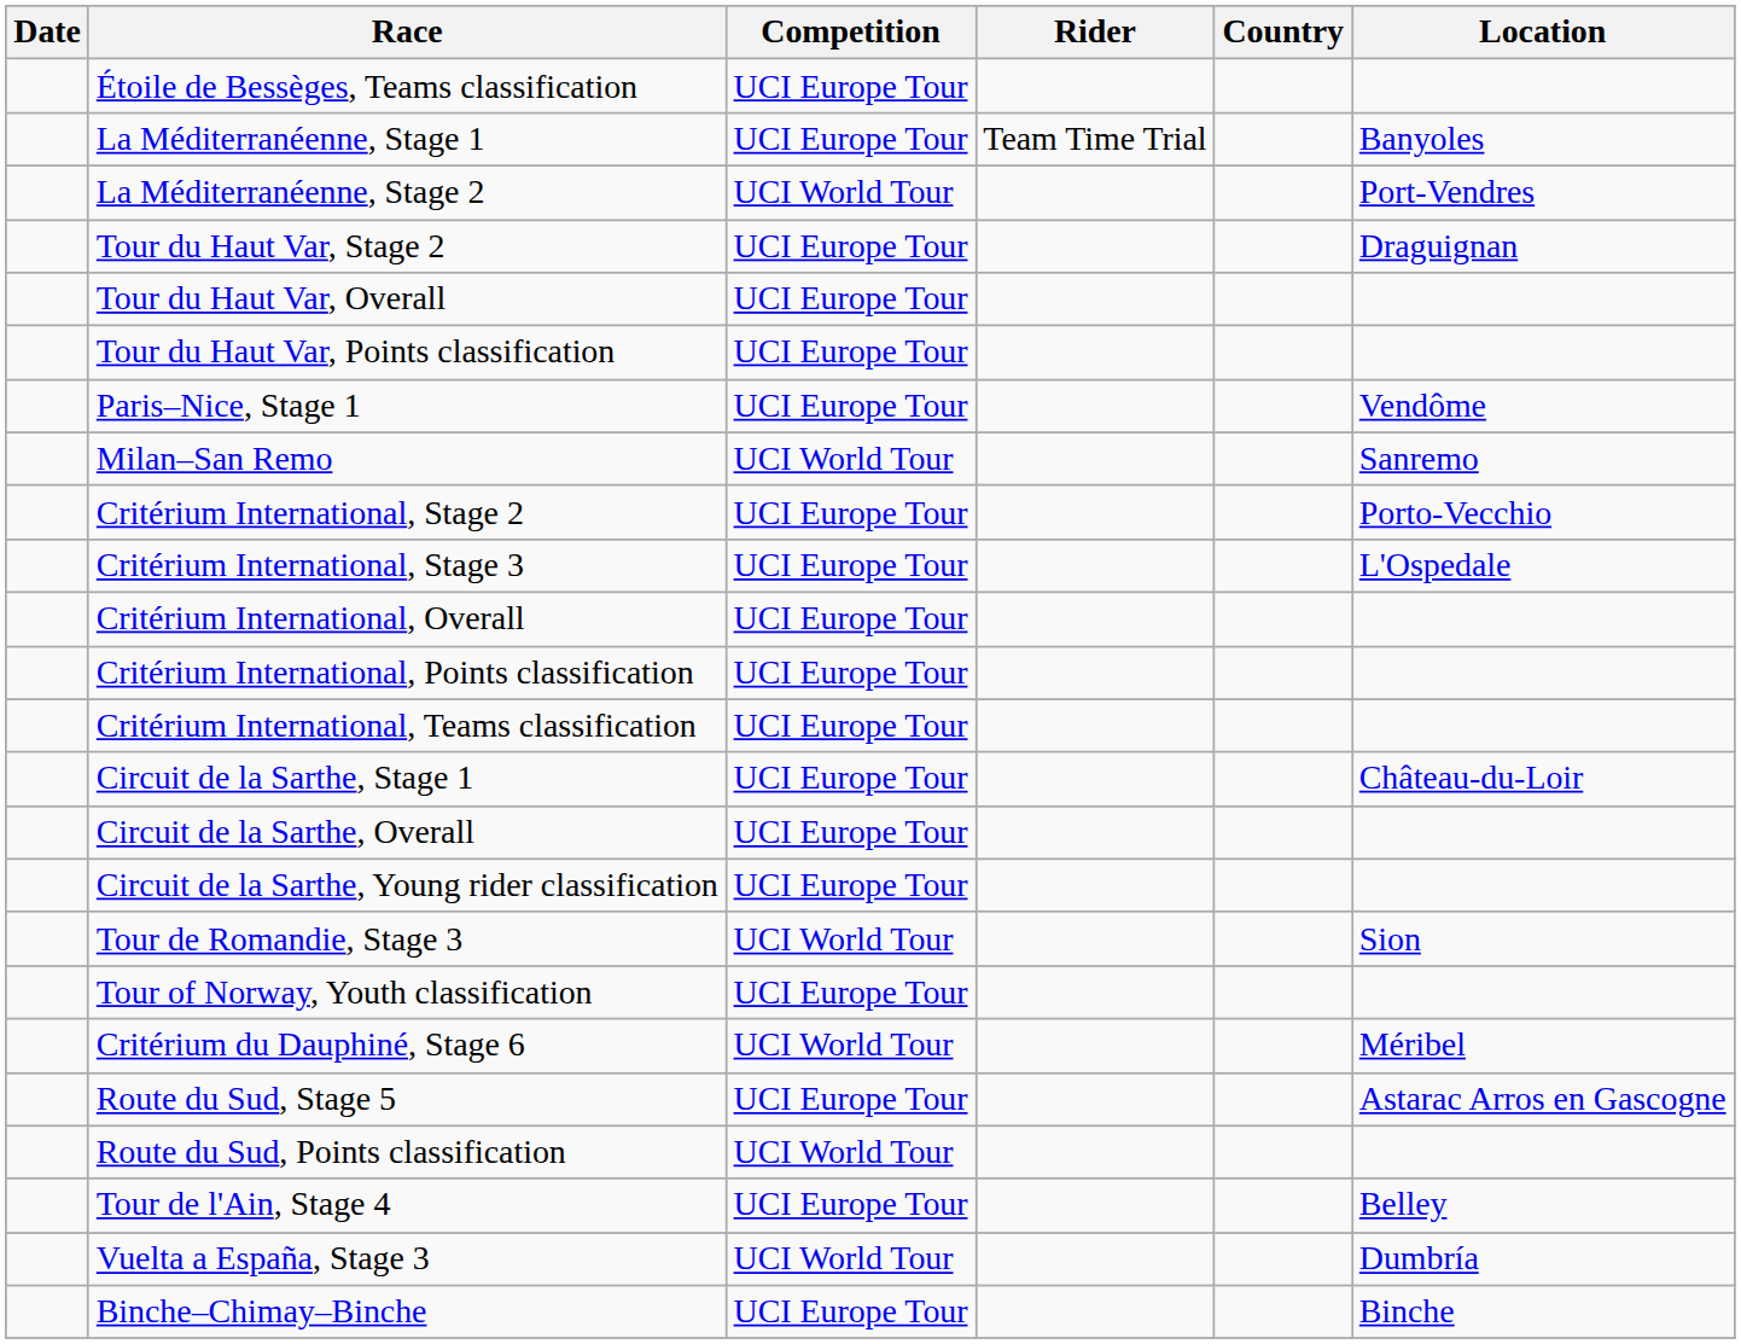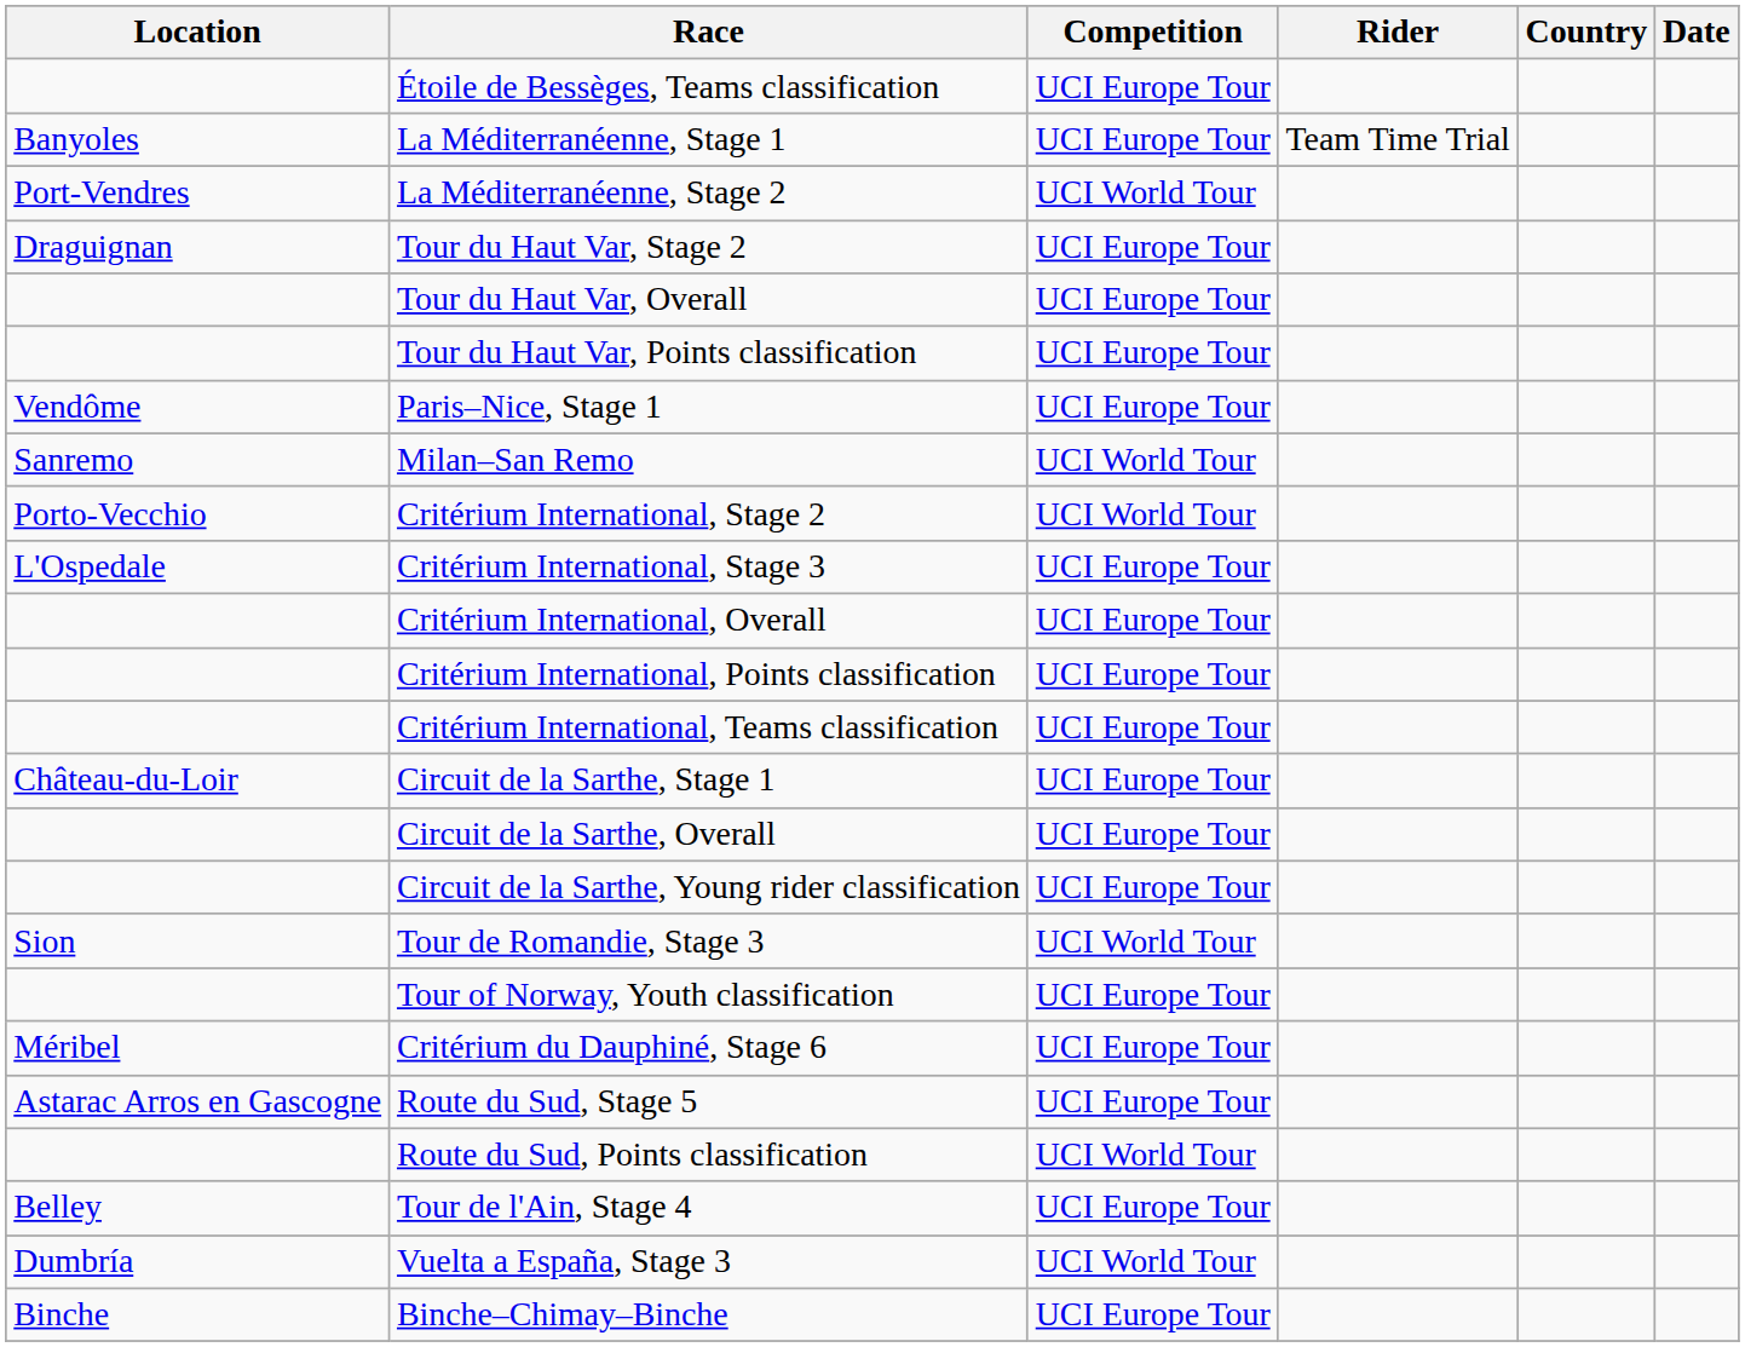 <table class="wikitable sortable">
 <tr>
-<th>Date</th>
+<th>Location</th>
 <th>Race</th>
 <th>Competition</th>
 <th>Rider</th>
 <th>Country</th>
-<th>Location</th>
+<th>Date</th>
 </tr>
 <tr>
 <td></td>
 <td><a href='#'>Étoile de Bessèges</a>, Teams classification</td>
 <td><a href='#'>UCI Europe Tour</a></td>
 <td align="center"></td>
 <td></td>
 <td></td>
 </tr>
 <tr>
-<td></td>
+<td><a href='#'>Banyoles</a></td>
 <td><a href='#'>La Méditerranéenne</a>, Stage 1</td>
 <td><a href='#'>UCI Europe Tour</a></td>
 <td>Team Time Trial </td>
 <td></td>
-<td><a href='#'>Banyoles</a></td>
+<td></td>
 </tr>
 <tr>
-<td></td>
+<td><a href='#'>Port-Vendres</a></td>
 <td><a href='#'>La Méditerranéenne</a>, Stage 2</td>
 <td><a href='#'>UCI World Tour</a></td>
 <td></td>
 <td></td>
-<td><a href='#'>Port-Vendres</a></td>
+<td></td>
 </tr>
 <tr>
-<td></td>
+<td><a href='#'>Draguignan</a></td>
 <td><a href='#'>Tour du Haut Var</a>, Stage 2</td>
 <td><a href='#'>UCI Europe Tour</a></td>
 <td></td>
 <td></td>
-<td><a href='#'>Draguignan</a></td>
+<td></td>
 </tr>
 <tr>
 <td></td>
 <td><a href='#'>Tour du Haut Var</a>, Overall</td>
 <td><a href='#'>UCI Europe Tour</a></td>
 <td></td>
 <td></td>
 <td></td>
 </tr>
 <tr>
 <td></td>
 <td><a href='#'>Tour du Haut Var</a>, Points classification</td>
 <td><a href='#'>UCI Europe Tour</a></td>
 <td></td>
 <td></td>
 <td></td>
 </tr>
 <tr>
-<td></td>
+<td><a href='#'>Vendôme</a></td>
 <td><a href='#'>Paris–Nice</a>, Stage 1</td>
 <td><a href='#'>UCI Europe Tour</a></td>
 <td></td>
 <td></td>
-<td><a href='#'>Vendôme</a></td>
+<td></td>
 </tr>
 <tr>
-<td></td>
+<td><a href='#'>Sanremo</a></td>
 <td><a href='#'>Milan–San Remo</a></td>
 <td><a href='#'>UCI World Tour</a></td>
 <td></td>
 <td></td>
-<td><a href='#'>Sanremo</a></td>
+<td></td>
 </tr>
 <tr>
-<td></td>
+<td><a href='#'>Porto-Vecchio</a></td>
 <td><a href='#'>Critérium International</a>, Stage 2</td>
-<td><a href='#'>UCI Europe Tour</a></td>
+<td><a href='#'>UCI World Tour</a></td>
 <td></td>
 <td></td>
-<td><a href='#'>Porto-Vecchio</a></td>
+<td></td>
 </tr>
 <tr>
-<td></td>
+<td><a href='#'>L'Ospedale</a></td>
 <td><a href='#'>Critérium International</a>, Stage 3</td>
 <td><a href='#'>UCI Europe Tour</a></td>
 <td></td>
 <td></td>
-<td><a href='#'>L'Ospedale</a></td>
+<td></td>
 </tr>
 <tr>
 <td></td>
 <td><a href='#'>Critérium International</a>, Overall</td>
 <td><a href='#'>UCI Europe Tour</a></td>
 <td></td>
 <td></td>
 <td></td>
 </tr>
 <tr>
 <td></td>
 <td><a href='#'>Critérium International</a>, Points classification</td>
 <td><a href='#'>UCI Europe Tour</a></td>
 <td></td>
 <td></td>
 <td></td>
 </tr>
 <tr>
 <td></td>
 <td><a href='#'>Critérium International</a>, Teams classification</td>
 <td><a href='#'>UCI Europe Tour</a></td>
 <td align="center"></td>
 <td></td>
 <td></td>
 </tr>
 <tr>
-<td></td>
+<td><a href='#'>Château-du-Loir</a></td>
 <td><a href='#'>Circuit de la Sarthe</a>, Stage 1</td>
 <td><a href='#'>UCI Europe Tour</a></td>
 <td></td>
 <td></td>
-<td><a href='#'>Château-du-Loir</a></td>
+<td></td>
 </tr>
 <tr>
 <td></td>
 <td><a href='#'>Circuit de la Sarthe</a>, Overall</td>
 <td><a href='#'>UCI Europe Tour</a></td>
 <td></td>
 <td></td>
 <td></td>
 </tr>
 <tr>
 <td></td>
 <td><a href='#'>Circuit de la Sarthe</a>, Young rider classification</td>
 <td><a href='#'>UCI Europe Tour</a></td>
 <td></td>
 <td></td>
 <td></td>
 </tr>
 <tr>
-<td></td>
+<td><a href='#'>Sion</a></td>
 <td><a href='#'>Tour de Romandie</a>, Stage 3</td>
 <td><a href='#'>UCI World Tour</a></td>
 <td></td>
 <td></td>
-<td><a href='#'>Sion</a></td>
+<td></td>
 </tr>
 <tr>
 <td></td>
 <td><a href='#'>Tour of Norway</a>, Youth classification</td>
 <td><a href='#'>UCI Europe Tour</a></td>
 <td></td>
 <td></td>
 <td></td>
 </tr>
 <tr>
-<td></td>
+<td><a href='#'>Méribel</a></td>
 <td><a href='#'>Critérium du Dauphiné</a>, Stage 6</td>
-<td><a href='#'>UCI World Tour</a></td>
+<td><a href='#'>UCI Europe Tour</a></td>
 <td></td>
 <td></td>
-<td><a href='#'>Méribel</a></td>
+<td></td>
 </tr>
 <tr>
-<td></td>
+<td><a href='#'>Astarac Arros en Gascogne</a></td>
 <td><a href='#'>Route du Sud</a>, Stage 5</td>
 <td><a href='#'>UCI Europe Tour</a></td>
 <td></td>
 <td></td>
-<td><a href='#'>Astarac Arros en Gascogne</a></td>
+<td></td>
 </tr>
 <tr>
 <td></td>
 <td><a href='#'>Route du Sud</a>, Points classification</td>
 <td><a href='#'>UCI World Tour</a></td>
 <td></td>
 <td></td>
 <td></td>
 </tr>
 <tr>
-<td></td>
+<td><a href='#'>Belley</a></td>
 <td><a href='#'>Tour de l'Ain</a>, Stage 4</td>
 <td><a href='#'>UCI Europe Tour</a></td>
 <td></td>
 <td></td>
-<td><a href='#'>Belley</a></td>
+<td></td>
 </tr>
 <tr>
-<td></td>
+<td><a href='#'>Dumbría</a></td>
 <td><a href='#'>Vuelta a España</a>, Stage 3</td>
 <td><a href='#'>UCI World Tour</a></td>
 <td></td>
 <td></td>
-<td><a href='#'>Dumbría</a></td>
+<td></td>
 </tr>
 <tr>
-<td></td>
+<td><a href='#'>Binche</a></td>
 <td><a href='#'>Binche–Chimay–Binche</a></td>
 <td><a href='#'>UCI Europe Tour</a></td>
 <td></td>
 <td></td>
-<td><a href='#'>Binche</a></td>
+<td></td>
 </tr>
 </table>
